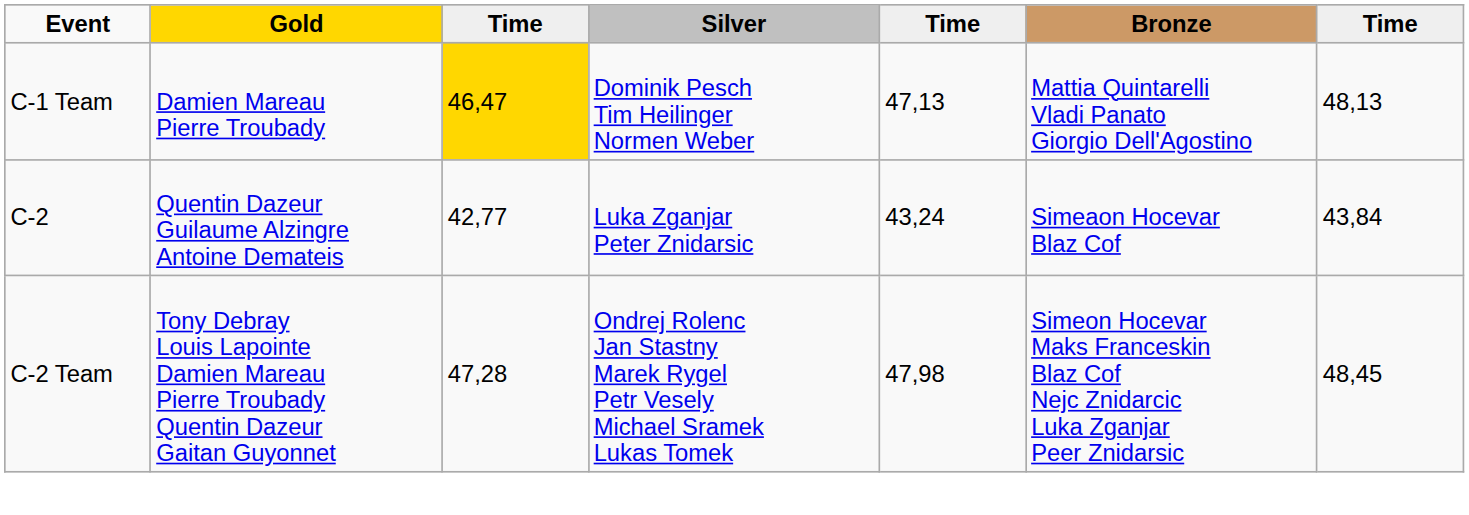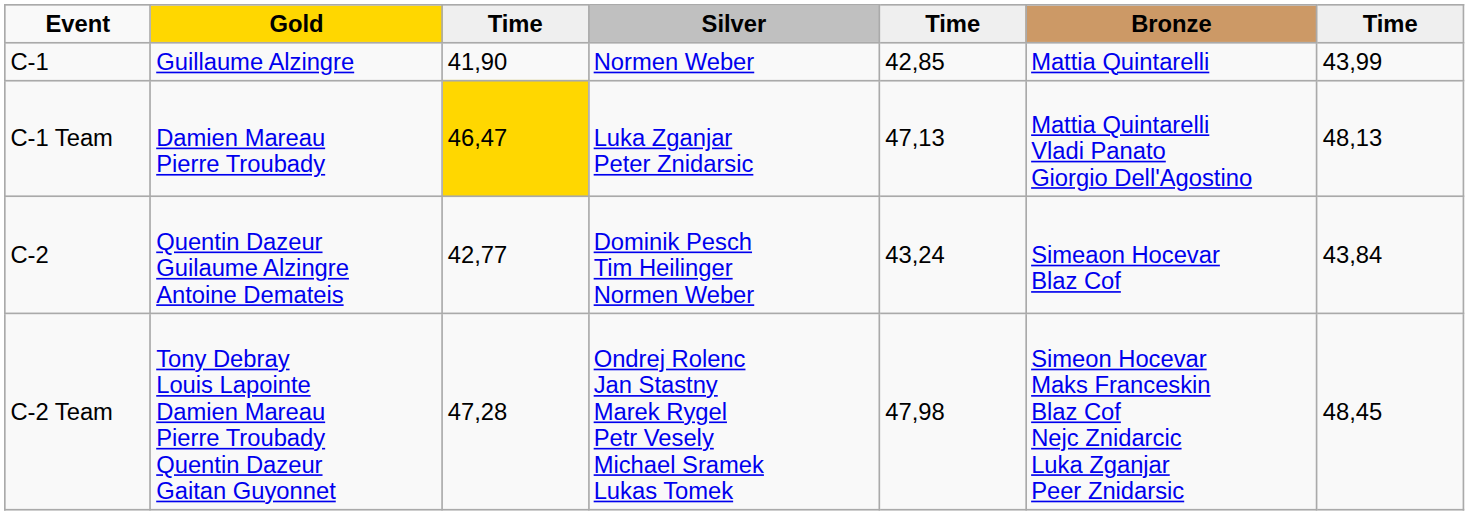 <table class="wikitable" width=70% style="font-size:90%">
 <tr>
 <td align=center width=10%><strong>Event</strong></td>
 <td align=center width=20% bgcolor="gold"><strong>Gold</strong></td>
 <td align=center width=10% bgcolor="EFEFEF"><strong>Time</strong></td>
 <td align=center width=20% bgcolor="silver"><strong>Silver</strong></td>
 <td align=center width=10% bgcolor="EFEFEF"><strong>Time</strong></td>
 <td align=center width=20% bgcolor="CC9966"><strong>Bronze</strong></td>
 <td align=center width=10% bgcolor="EFEFEF"><strong>Time</strong></td>
 </tr>
 <tr>
+<td>C-1</td>
+<td> <a href='#'>Guillaume Alzingre</a></td>
+<td>41,90</td>
+<td> <a href='#'>Normen Weber</a></td>
+<td>42,85</td>
+<td> <a href='#'>Mattia Quintarelli</a></td>
+<td>43,99</td>
+</tr>
+<tr>
 <td>C-1 Team</td>
 <td><br><a href='#'>Damien Mareau</a><br><a href='#'>Pierre Troubady</a></td>
 <td style="background: gold;">46,47</td>
-<td><br><a href='#'>Dominik Pesch</a><br><a href='#'>Tim Heilinger</a><br><a href='#'>Normen Weber</a></td>
+<td><br><a href='#'>Luka Zganjar</a><br><a href='#'>Peter Znidarsic</a></td>
 <td>47,13</td>
 <td><br><a href='#'>Mattia Quintarelli</a><br><a href='#'>Vladi Panato</a><br><a href='#'>Giorgio Dell'Agostino</a></td>
 <td>48,13</td>
 </tr>
 <tr>
 <td>C-2</td>
 <td><br><a href='#'>Quentin Dazeur</a><br><a href='#'>Guilaume Alzingre</a><br><a href='#'>Antoine Demateis</a></td>
 <td>42,77</td>
-<td><br><a href='#'>Luka Zganjar</a><br><a href='#'>Peter Znidarsic</a></td>
+<td><br><a href='#'>Dominik Pesch</a><br><a href='#'>Tim Heilinger</a><br><a href='#'>Normen Weber</a></td>
 <td>43,24</td>
 <td><br><a href='#'>Simeaon Hocevar</a><br><a href='#'>Blaz Cof</a></td>
 <td>43,84</td>
 </tr>
 <tr>
 <td>C-2 Team</td>
 <td><br><a href='#'>Tony Debray</a><br><a href='#'>Louis Lapointe</a><br><a href='#'>Damien Mareau</a><br><a href='#'>Pierre Troubady</a><br><a href='#'>Quentin Dazeur</a><br><a href='#'>Gaitan Guyonnet</a></td>
 <td>47,28</td>
 <td><br><a href='#'>Ondrej Rolenc</a><br><a href='#'>Jan Stastny</a><br><a href='#'>Marek Rygel</a><br><a href='#'>Petr Vesely</a><br><a href='#'>Michael Sramek</a><br><a href='#'>Lukas Tomek</a></td>
 <td>47,98</td>
 <td><br><a href='#'>Simeon Hocevar</a><br><a href='#'>Maks Franceskin</a><br><a href='#'>Blaz Cof</a><br><a href='#'>Nejc Znidarcic</a><br><a href='#'>Luka Zganjar</a><br><a href='#'>Peer Znidarsic</a></td>
 <td>48,45</td>
 </tr>
 </table>
